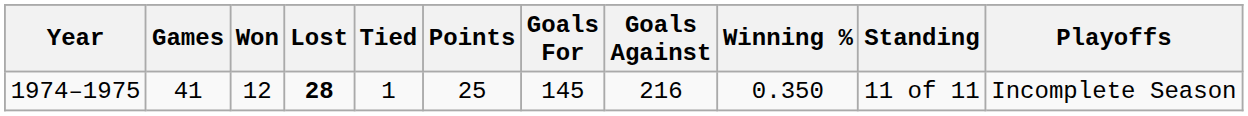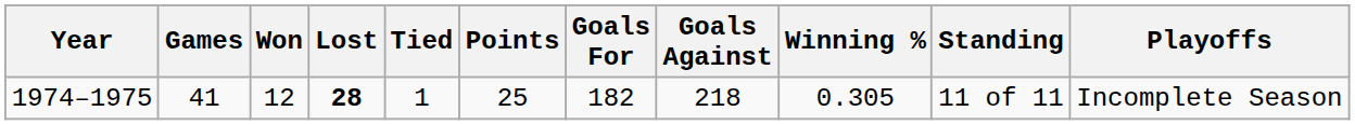 <table class="wikitable" style="text-align:center;">
 <tr>
 <th>Year</th>
 <th>Games</th>
 <th>Won</th>
 <th>Lost</th>
 <th>Tied</th>
 <th>Points</th>
 <th>Goals<br>For</th>
 <th>Goals<br>Against</th>
 <th>Winning %</th>
 <th>Standing</th>
 <th>Playoffs</th>
 </tr>
 <tr>
 <td>1974–1975</td>
 <td>41</td>
 <td>12</td>
 <td><strong>28</strong></td>
 <td>1</td>
 <td>25</td>
-<td>145</td>
-<td>216</td>
-<td>0.350</td>
+<td>182</td>
+<td>218</td>
+<td>0.305</td>
 <td>11 of 11</td>
 <td>Incomplete Season</td>
 </tr>
 </table>
